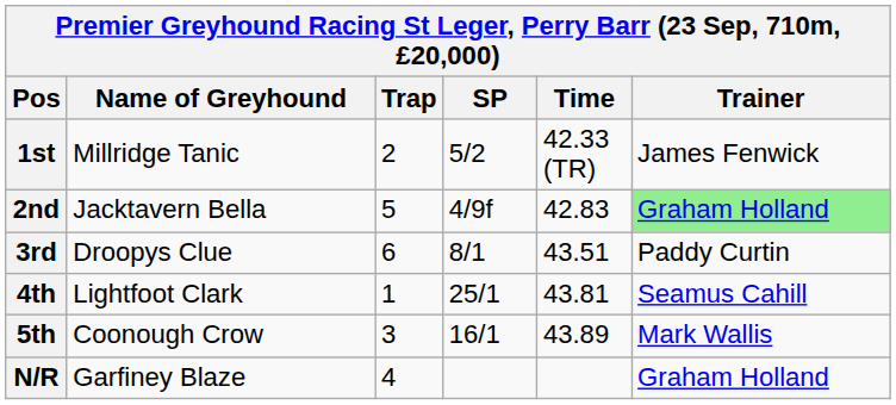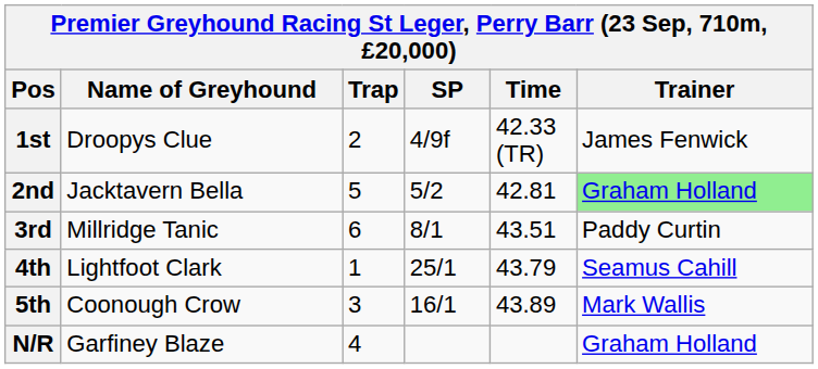 <table class="wikitable">
 <tr>
 <th colspan="6"><a href='#'>Premier Greyhound Racing St Leger</a>, <a href='#'>Perry Barr</a> (23 Sep, 710m, £20,000)</th>
 </tr>
 <tr>
 <th width=30>Pos</th>
 <th width=180>Name of Greyhound</th>
 <th width=30>Trap</th>
 <th width=50>SP</th>
 <th width=50>Time</th>
 <th width=150>Trainer</th>
 </tr>
 <tr>
 <th>1st</th>
-<td>Millridge Tanic</td>
+<td>Droopys Clue</td>
 <td>2</td>
-<td>5/2</td>
+<td>4/9f</td>
 <td>42.33 (TR)</td>
 <td>James Fenwick</td>
 </tr>
 <tr>
 <th>2nd</th>
 <td>Jacktavern Bella</td>
 <td>5</td>
-<td>4/9f</td>
-<td>42.83</td>
+<td>5/2</td>
+<td>42.81</td>
 <td style="background: lightgreen;"><a href='#'>Graham Holland</a></td>
 </tr>
 <tr>
 <th>3rd</th>
-<td>Droopys Clue</td>
+<td>Millridge Tanic</td>
 <td>6</td>
 <td>8/1</td>
 <td>43.51</td>
 <td>Paddy Curtin</td>
 </tr>
 <tr>
 <th>4th</th>
 <td>Lightfoot Clark</td>
 <td>1</td>
 <td>25/1</td>
-<td>43.81</td>
+<td>43.79</td>
 <td><a href='#'>Seamus Cahill</a></td>
 </tr>
 <tr>
 <th>5th</th>
 <td>Coonough Crow</td>
 <td>3</td>
 <td>16/1</td>
 <td>43.89</td>
 <td><a href='#'>Mark Wallis</a></td>
 </tr>
 <tr>
 <th>N/R</th>
 <td>Garfiney Blaze</td>
 <td>4</td>
 <td></td>
 <td></td>
 <td><a href='#'>Graham Holland</a></td>
 </tr>
 </table>
